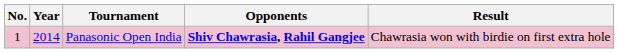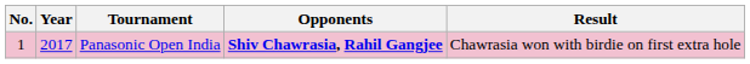 <table class="wikitable" style="font-size:95%;">
 <tr>
 <th>No.</th>
 <th>Year</th>
 <th>Tournament</th>
 <th>Opponents</th>
 <th>Result</th>
 </tr>
 <tr style="background:#F2C1D1;">
 <td align=center>1</td>
-<td><a href='#'>2014</a></td>
+<td><a href='#'>2017</a></td>
 <td><a href='#'>Panasonic Open India</a></td>
 <td><strong> <a href='#'>Shiv Chawrasia</a>,  <a href='#'>Rahil Gangjee</a></strong></td>
 <td>Chawrasia won with birdie on first extra hole</td>
 </tr>
 </table>
